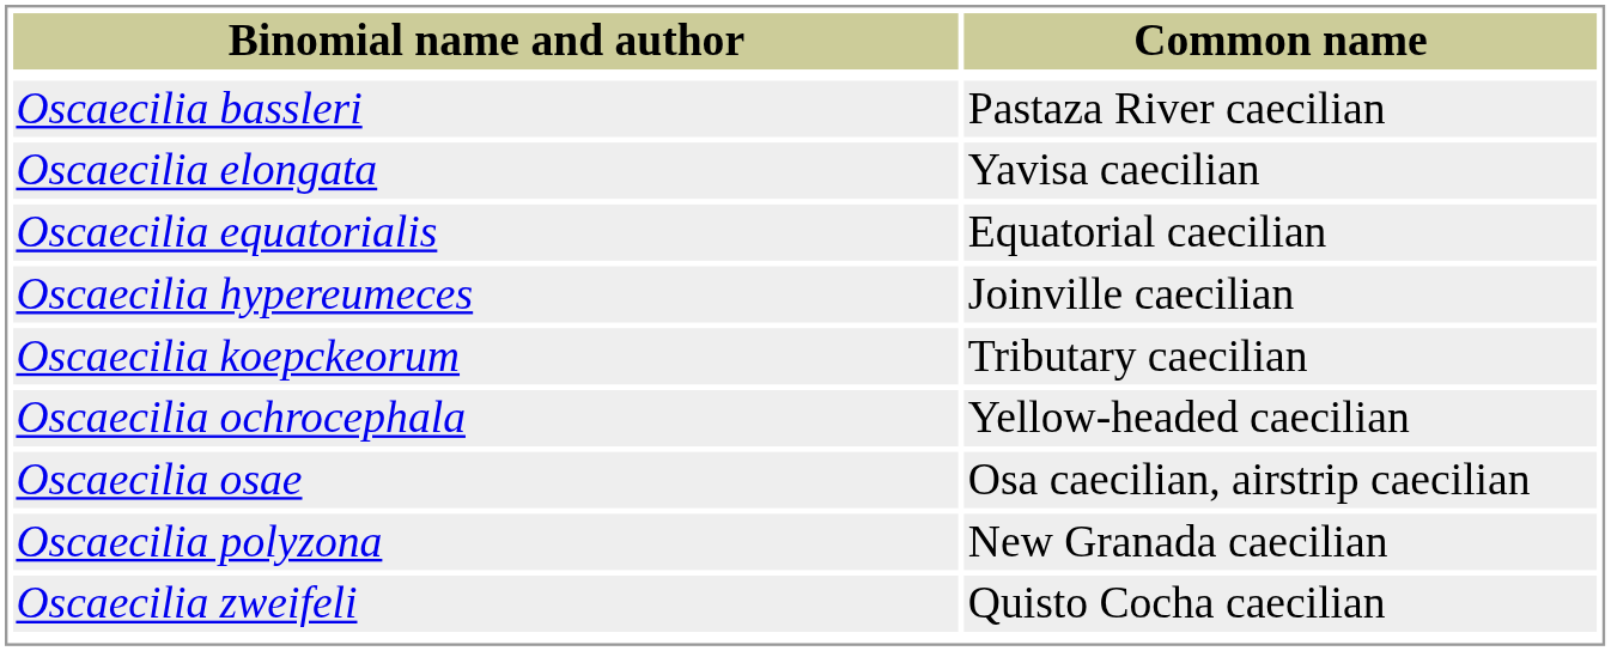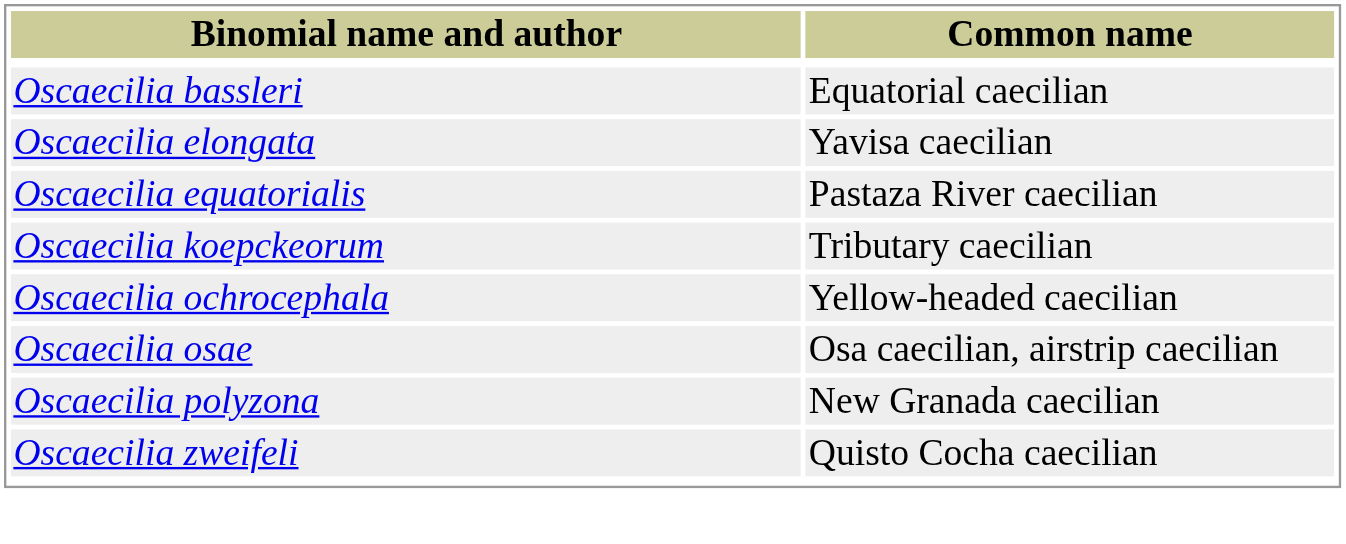 <table style="text-align:left; border:1px solid #999999; width: 45%">
 <tr style="background:#CCCC99; text-align: center; ">
 <th style="width: 60%; ">Binomial name and author</th>
 <th style="width: 40%; ">Common name</th>
 </tr>
 <tr>
 </tr>
 <tr style="background:#EEEEEE;">
 <td><em><a href='#'>Oscaecilia bassleri</a></em> </td>
-<td>Pastaza River caecilian</td>
+<td>Equatorial caecilian</td>
 </tr>
 <tr style="background:#EEEEEE;">
 <td><em><a href='#'>Oscaecilia elongata</a></em> </td>
 <td>Yavisa caecilian</td>
 </tr>
 <tr style="background:#EEEEEE;">
 <td><em><a href='#'>Oscaecilia equatorialis</a></em> </td>
-<td>Equatorial caecilian</td>
-</tr>
-<tr style="background:#EEEEEE;">
-<td><em><a href='#'>Oscaecilia hypereumeces</a></em> </td>
-<td>Joinville caecilian</td>
+<td>Pastaza River caecilian</td>
 </tr>
 <tr style="background:#EEEEEE;">
 <td><em><a href='#'>Oscaecilia koepckeorum</a></em> </td>
 <td>Tributary caecilian</td>
 </tr>
 <tr style="background:#EEEEEE;">
 <td><em><a href='#'>Oscaecilia ochrocephala</a></em> </td>
 <td>Yellow-headed caecilian</td>
 </tr>
 <tr style="background:#EEEEEE;">
 <td><em><a href='#'>Oscaecilia osae</a></em> </td>
 <td>Osa caecilian, airstrip caecilian</td>
 </tr>
 <tr style="background:#EEEEEE;">
 <td><em><a href='#'>Oscaecilia polyzona</a></em> </td>
 <td>New Granada caecilian</td>
 </tr>
 <tr style="background:#EEEEEE;">
 <td><em><a href='#'>Oscaecilia zweifeli</a></em> </td>
 <td>Quisto Cocha caecilian</td>
 </tr>
 <tr>
 </tr>
 </table>
